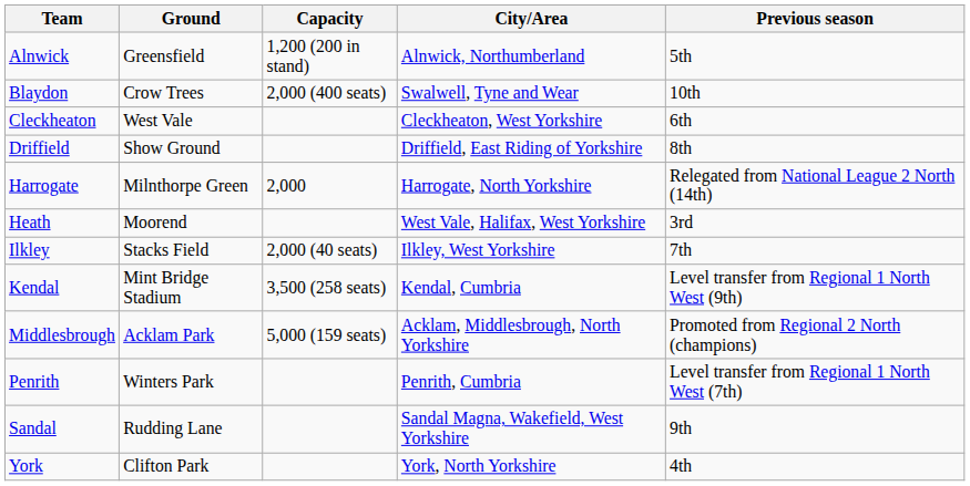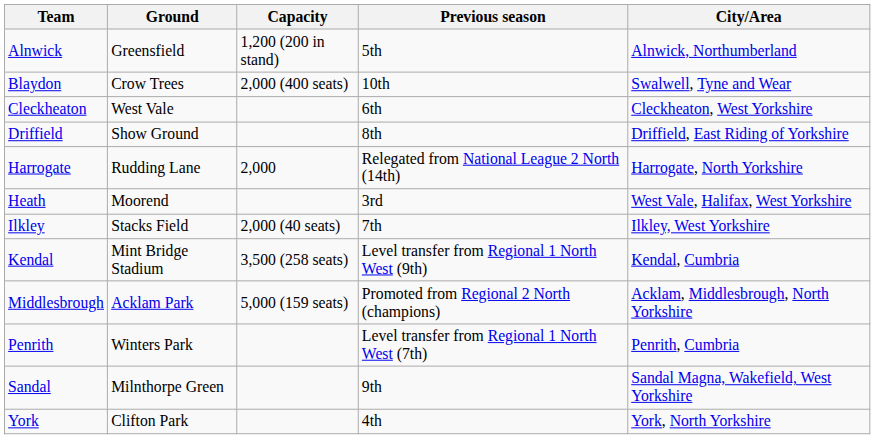 <table class="wikitable sortable" width=100%>
 <tr>
 <th>Team</th>
 <th>Ground</th>
 <th>Capacity</th>
+<th>Previous season</th>
 <th>City/Area</th>
-<th>Previous season</th>
 </tr>
 <tr>
 <td><a href='#'>Alnwick</a></td>
 <td>Greensfield </td>
 <td>1,200 (200 in stand)</td>
+<td>5th</td>
 <td><a href='#'>Alnwick, Northumberland</a></td>
-<td>5th</td>
 </tr>
 <tr>
 <td><a href='#'>Blaydon</a></td>
 <td>Crow Trees</td>
 <td>2,000 (400 seats)</td>
+<td>10th</td>
 <td><a href='#'>Swalwell</a>, <a href='#'>Tyne and Wear</a></td>
-<td>10th</td>
 </tr>
 <tr>
 <td><a href='#'>Cleckheaton</a></td>
 <td>West Vale</td>
 <td></td>
+<td>6th</td>
 <td><a href='#'>Cleckheaton</a>, <a href='#'>West Yorkshire</a></td>
-<td>6th</td>
 </tr>
 <tr>
 <td><a href='#'>Driffield</a></td>
 <td>Show Ground</td>
 <td></td>
+<td>8th</td>
 <td><a href='#'>Driffield</a>, <a href='#'>East Riding of Yorkshire</a></td>
-<td>8th</td>
 </tr>
 <tr>
 <td><a href='#'>Harrogate</a></td>
-<td>Milnthorpe Green</td>
+<td>Rudding Lane</td>
 <td>2,000</td>
+<td>Relegated from <a href='#'>National League 2 North</a> (14th)</td>
 <td><a href='#'>Harrogate</a>, <a href='#'>North Yorkshire</a></td>
-<td>Relegated from <a href='#'>National League 2 North</a> (14th)</td>
 </tr>
 <tr>
 <td><a href='#'>Heath</a></td>
 <td>Moorend </td>
 <td></td>
+<td>3rd</td>
 <td><a href='#'>West Vale</a>, <a href='#'>Halifax</a>, <a href='#'>West Yorkshire</a></td>
-<td>3rd</td>
 </tr>
 <tr>
 <td><a href='#'>Ilkley</a></td>
 <td>Stacks Field</td>
 <td>2,000 (40 seats)</td>
+<td>7th</td>
 <td><a href='#'>Ilkley, West Yorkshire</a></td>
-<td>7th</td>
 </tr>
 <tr>
 <td><a href='#'>Kendal</a></td>
 <td>Mint Bridge Stadium</td>
 <td>3,500 (258 seats)</td>
+<td>Level transfer from <a href='#'>Regional 1 North West</a> (9th)</td>
 <td><a href='#'>Kendal</a>, <a href='#'>Cumbria</a></td>
-<td>Level transfer from <a href='#'>Regional 1 North West</a> (9th)</td>
 </tr>
 <tr>
 <td><a href='#'>Middlesbrough</a></td>
 <td><a href='#'>Acklam Park</a></td>
 <td>5,000 (159 seats)</td>
+<td>Promoted from <a href='#'>Regional 2 North</a> (champions)</td>
 <td><a href='#'>Acklam</a>, <a href='#'>Middlesbrough</a>, <a href='#'>North Yorkshire</a></td>
-<td>Promoted from <a href='#'>Regional 2 North</a> (champions)</td>
 </tr>
 <tr>
 <td><a href='#'>Penrith</a></td>
 <td>Winters Park</td>
 <td></td>
+<td>Level transfer from <a href='#'>Regional 1 North West</a> (7th)</td>
 <td><a href='#'>Penrith</a>, <a href='#'>Cumbria</a></td>
-<td>Level transfer from <a href='#'>Regional 1 North West</a> (7th)</td>
 </tr>
 <tr>
 <td><a href='#'>Sandal</a></td>
-<td>Rudding Lane</td>
+<td>Milnthorpe Green</td>
 <td></td>
+<td>9th</td>
 <td><a href='#'>Sandal Magna, Wakefield, West Yorkshire</a></td>
-<td>9th</td>
 </tr>
 <tr>
 <td><a href='#'>York</a></td>
 <td>Clifton Park </td>
 <td></td>
+<td>4th</td>
 <td><a href='#'>York</a>, <a href='#'>North Yorkshire</a></td>
-<td>4th</td>
 </tr>
 </table>
